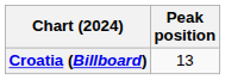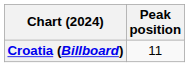 <table class="wikitable sortable plainrowheaders" style="text-align:center">
 <tr>
 <th scope="col">Chart (2024)</th>
 <th scope="col">Peak<br>position</th>
 </tr>
 <tr>
 <th scope="row"><a href='#'>Croatia</a> (<em><a href='#'>Billboard</a></em>)</th>
-<td>13</td>
+<td>11</td>
 </tr>
 </table>
